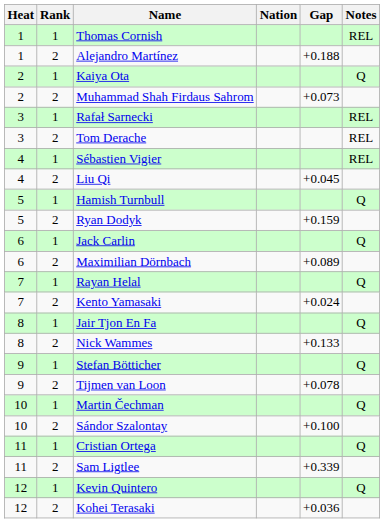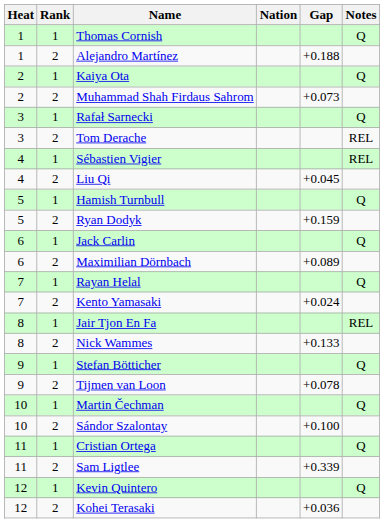 <table class="wikitable sortable" style="text-align:center">
 <tr>
 <th>Heat</th>
 <th>Rank</th>
 <th>Name</th>
 <th>Nation</th>
 <th>Gap</th>
 <th>Notes</th>
 </tr>
 <tr bgcolor=ccffcc>
 <td>1</td>
 <td>1</td>
 <td align=left><a href='#'>Thomas Cornish</a></td>
 <td align=left></td>
 <td></td>
-<td>REL</td>
+<td>Q</td>
 </tr>
 <tr>
 <td>1</td>
 <td>2</td>
 <td align=left><a href='#'>Alejandro Martínez</a></td>
 <td align=left></td>
 <td>+0.188</td>
 <td></td>
 </tr>
 <tr bgcolor=ccffcc>
 <td>2</td>
 <td>1</td>
 <td align=left><a href='#'>Kaiya Ota</a></td>
 <td align=left></td>
 <td></td>
 <td>Q</td>
 </tr>
 <tr>
 <td>2</td>
 <td>2</td>
 <td align=left><a href='#'>Muhammad Shah Firdaus Sahrom</a></td>
 <td align=left></td>
 <td>+0.073</td>
 <td></td>
 </tr>
 <tr bgcolor=ccffcc>
 <td>3</td>
 <td>1</td>
 <td align=left><a href='#'>Rafał Sarnecki</a></td>
 <td align=left></td>
 <td></td>
-<td>REL</td>
+<td>Q</td>
 </tr>
 <tr>
 <td>3</td>
 <td>2</td>
 <td align=left><a href='#'>Tom Derache</a></td>
 <td align=left></td>
 <td></td>
 <td>REL</td>
 </tr>
 <tr bgcolor=ccffcc>
 <td>4</td>
 <td>1</td>
 <td align=left><a href='#'>Sébastien Vigier</a></td>
 <td align=left></td>
 <td></td>
 <td>REL</td>
 </tr>
 <tr>
 <td>4</td>
 <td>2</td>
 <td align=left><a href='#'>Liu Qi</a></td>
 <td align=left></td>
 <td>+0.045</td>
 <td></td>
 </tr>
 <tr bgcolor=ccffcc>
 <td>5</td>
 <td>1</td>
 <td align=left><a href='#'>Hamish Turnbull</a></td>
 <td align=left></td>
 <td></td>
 <td>Q</td>
 </tr>
 <tr>
 <td>5</td>
 <td>2</td>
 <td align=left><a href='#'>Ryan Dodyk</a></td>
 <td align=left></td>
 <td>+0.159</td>
 <td></td>
 </tr>
 <tr bgcolor=ccffcc>
 <td>6</td>
 <td>1</td>
 <td align=left><a href='#'>Jack Carlin</a></td>
 <td align=left></td>
 <td></td>
 <td>Q</td>
 </tr>
 <tr>
 <td>6</td>
 <td>2</td>
 <td align=left><a href='#'>Maximilian Dörnbach</a></td>
 <td align=left></td>
 <td>+0.089</td>
 <td></td>
 </tr>
 <tr bgcolor=ccffcc>
 <td>7</td>
 <td>1</td>
 <td align=left><a href='#'>Rayan Helal</a></td>
 <td align=left></td>
 <td></td>
 <td>Q</td>
 </tr>
 <tr>
 <td>7</td>
 <td>2</td>
 <td align=left><a href='#'>Kento Yamasaki</a></td>
 <td align=left></td>
 <td>+0.024</td>
 <td></td>
 </tr>
 <tr bgcolor=ccffcc>
 <td>8</td>
 <td>1</td>
 <td align=left><a href='#'>Jair Tjon En Fa</a></td>
 <td align=left></td>
 <td></td>
-<td>Q</td>
+<td>REL</td>
 </tr>
 <tr>
 <td>8</td>
 <td>2</td>
 <td align=left><a href='#'>Nick Wammes</a></td>
 <td align=left></td>
 <td>+0.133</td>
 <td></td>
 </tr>
 <tr bgcolor=ccffcc>
 <td>9</td>
 <td>1</td>
 <td align=left><a href='#'>Stefan Bötticher</a></td>
 <td align=left></td>
 <td></td>
 <td>Q</td>
 </tr>
 <tr>
 <td>9</td>
 <td>2</td>
 <td align=left><a href='#'>Tijmen van Loon</a></td>
 <td align=left></td>
 <td>+0.078</td>
 <td></td>
 </tr>
 <tr bgcolor=ccffcc>
 <td>10</td>
 <td>1</td>
 <td align=left><a href='#'>Martin Čechman</a></td>
 <td align=left></td>
 <td></td>
 <td>Q</td>
 </tr>
 <tr>
 <td>10</td>
 <td>2</td>
 <td align=left><a href='#'>Sándor Szalontay</a></td>
 <td align=left></td>
 <td>+0.100</td>
 <td></td>
 </tr>
 <tr bgcolor=ccffcc>
 <td>11</td>
 <td>1</td>
 <td align=left><a href='#'>Cristian Ortega</a></td>
 <td align=left></td>
 <td></td>
 <td>Q</td>
 </tr>
 <tr>
 <td>11</td>
 <td>2</td>
 <td align=left><a href='#'>Sam Ligtlee</a></td>
 <td align=left></td>
 <td>+0.339</td>
 <td></td>
 </tr>
 <tr bgcolor=ccffcc>
 <td>12</td>
 <td>1</td>
 <td align=left><a href='#'>Kevin Quintero</a></td>
 <td align=left></td>
 <td></td>
 <td>Q</td>
 </tr>
 <tr>
 <td>12</td>
 <td>2</td>
 <td align=left><a href='#'>Kohei Terasaki</a></td>
 <td align=left></td>
 <td>+0.036</td>
 <td></td>
 </tr>
 </table>
